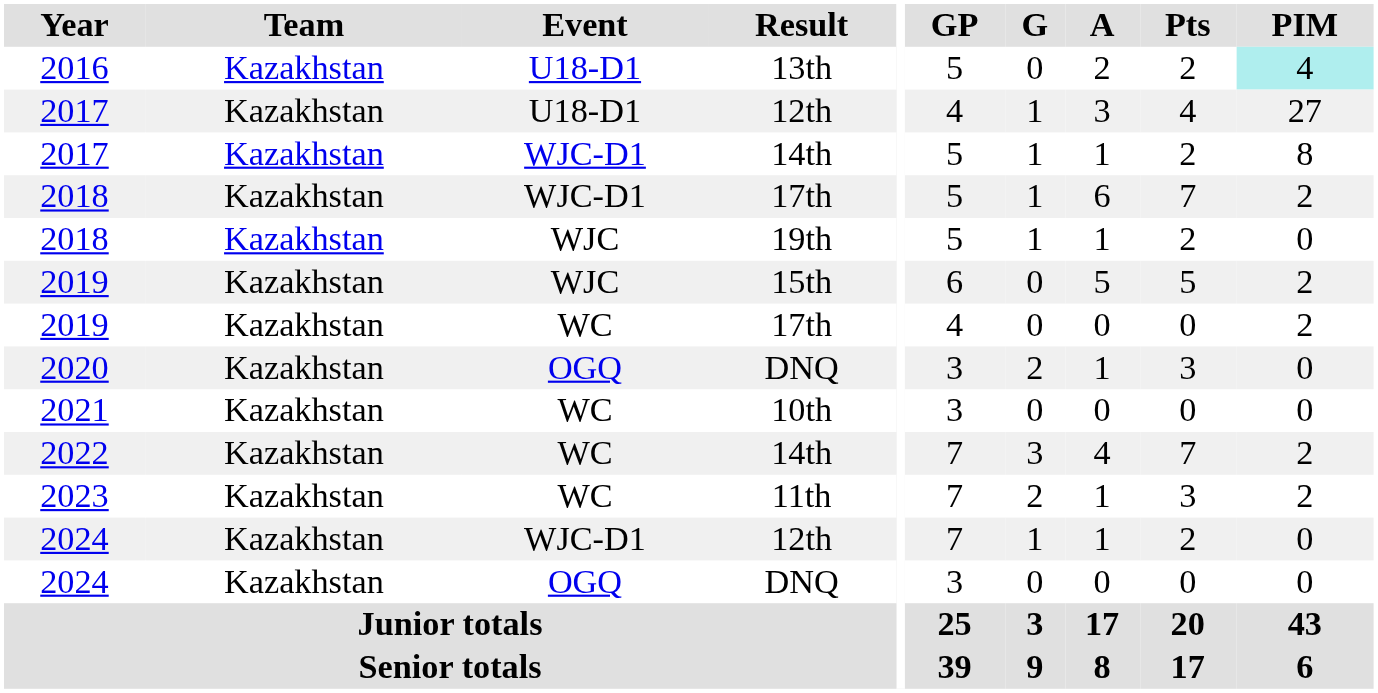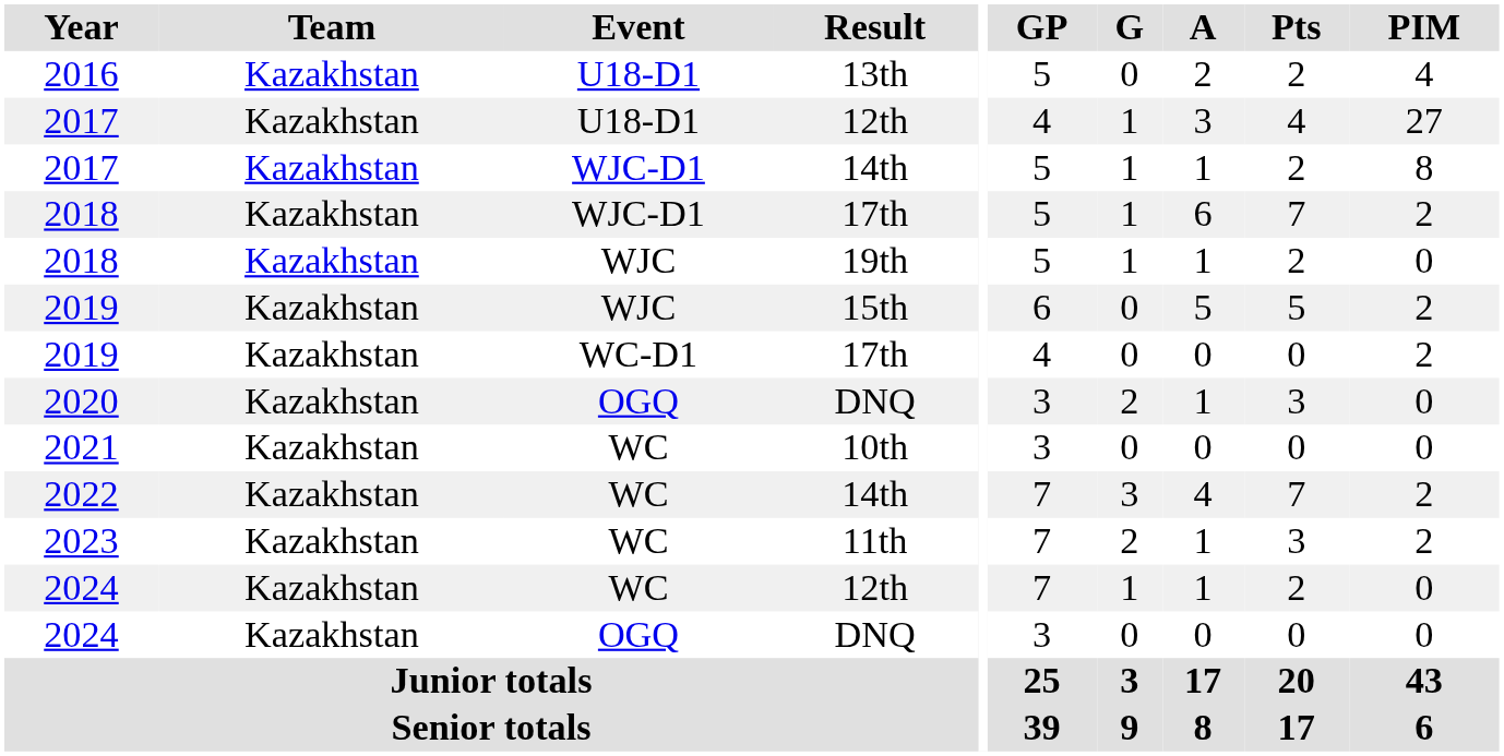 <table border="0" cellpadding="1" cellspacing="0" ID="Table3" style="text-align:center; width:40em">
 <tr ALIGN="center" bgcolor="#e0e0e0">
 <th>Year</th>
 <th>Team</th>
 <th>Event</th>
 <th>Result</th>
 <th rowspan="99" bgcolor="#fff"></th>
 <th>GP</th>
 <th>G</th>
 <th>A</th>
 <th>Pts</th>
 <th>PIM</th>
 </tr>
 <tr>
 <td><a href='#'>2016</a></td>
 <td><a href='#'>Kazakhstan</a></td>
 <td><a href='#'>U18-D1</a></td>
 <td>13th</td>
 <td>5</td>
 <td>0</td>
 <td>2</td>
 <td>2</td>
-<td style="background: paleturquoise;">4</td>
+<td>4</td>
 </tr>
 <tr style="background:#f0f0f0;">
 <td><a href='#'>2017</a></td>
 <td>Kazakhstan</td>
 <td>U18-D1</td>
 <td>12th</td>
 <td>4</td>
 <td>1</td>
 <td>3</td>
 <td>4</td>
 <td>27</td>
 </tr>
 <tr>
 <td><a href='#'>2017</a></td>
 <td><a href='#'>Kazakhstan</a></td>
 <td><a href='#'>WJC-D1</a></td>
 <td>14th</td>
 <td>5</td>
 <td>1</td>
 <td>1</td>
 <td>2</td>
 <td>8</td>
 </tr>
 <tr style="background:#f0f0f0;">
 <td><a href='#'>2018</a></td>
 <td>Kazakhstan</td>
 <td>WJC-D1</td>
 <td>17th</td>
 <td>5</td>
 <td>1</td>
 <td>6</td>
 <td>7</td>
 <td>2</td>
 </tr>
 <tr>
 <td><a href='#'>2018</a></td>
 <td><a href='#'>Kazakhstan</a></td>
 <td>WJC</td>
 <td>19th</td>
 <td>5</td>
 <td>1</td>
 <td>1</td>
 <td>2</td>
 <td>0</td>
 </tr>
 <tr style="background:#f0f0f0;">
 <td><a href='#'>2019</a></td>
 <td>Kazakhstan</td>
 <td>WJC</td>
 <td>15th</td>
 <td>6</td>
 <td>0</td>
 <td>5</td>
 <td>5</td>
 <td>2</td>
 </tr>
 <tr>
 <td><a href='#'>2019</a></td>
 <td>Kazakhstan</td>
-<td>WC</td>
+<td>WC-D1</td>
 <td>17th</td>
 <td>4</td>
 <td>0</td>
 <td>0</td>
 <td>0</td>
 <td>2</td>
 </tr>
 <tr bgcolor="#f0f0f0">
 <td><a href='#'>2020</a></td>
 <td>Kazakhstan</td>
 <td><a href='#'>OGQ</a></td>
 <td>DNQ</td>
 <td>3</td>
 <td>2</td>
 <td>1</td>
 <td>3</td>
 <td>0</td>
 </tr>
 <tr>
 <td><a href='#'>2021</a></td>
 <td>Kazakhstan</td>
 <td>WC</td>
 <td>10th</td>
 <td>3</td>
 <td>0</td>
 <td>0</td>
 <td>0</td>
 <td>0</td>
 </tr>
 <tr bgcolor="#f0f0f0">
 <td><a href='#'>2022</a></td>
 <td>Kazakhstan</td>
 <td>WC</td>
 <td>14th</td>
 <td>7</td>
 <td>3</td>
 <td>4</td>
 <td>7</td>
 <td>2</td>
 </tr>
 <tr>
 <td><a href='#'>2023</a></td>
 <td>Kazakhstan</td>
 <td>WC</td>
 <td>11th</td>
 <td>7</td>
 <td>2</td>
 <td>1</td>
 <td>3</td>
 <td>2</td>
 </tr>
 <tr bgcolor="#f0f0f0">
 <td><a href='#'>2024</a></td>
 <td>Kazakhstan</td>
-<td>WJC-D1</td>
+<td>WC</td>
 <td>12th</td>
 <td>7</td>
 <td>1</td>
 <td>1</td>
 <td>2</td>
 <td>0</td>
 </tr>
 <tr>
 <td><a href='#'>2024</a></td>
 <td>Kazakhstan</td>
 <td><a href='#'>OGQ</a></td>
 <td>DNQ</td>
 <td>3</td>
 <td>0</td>
 <td>0</td>
 <td>0</td>
 <td>0</td>
 </tr>
 <tr style="background:#e0e0e0;">
 <th colspan=4>Junior totals</th>
 <th>25</th>
 <th>3</th>
 <th>17</th>
 <th>20</th>
 <th>43</th>
 </tr>
 <tr style="background:#e0e0e0;">
 <th colspan=4>Senior totals</th>
 <th>39</th>
 <th>9</th>
 <th>8</th>
 <th>17</th>
 <th>6</th>
 </tr>
 </table>
